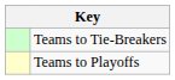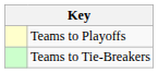 <table class="wikitable" style="text-align: center;">
 <tr>
 <th colspan=2>Key</th>
 </tr>
 <tr>
+<td style="background:#ffc; width:20px;"></td>
+<td align=left>Teams to Playoffs</td>
+</tr>
+<tr>
 <td style="background:#ccffcc; width:20px;"></td>
 <td align=left>Teams to Tie-Breakers</td>
 </tr>
-<tr>
-<td style="background:#ffc; width:20px;"></td>
-<td align=left>Teams to Playoffs</td>
-</tr>
 </table>
